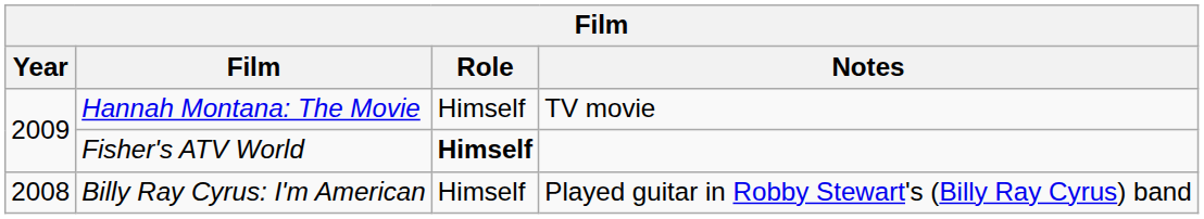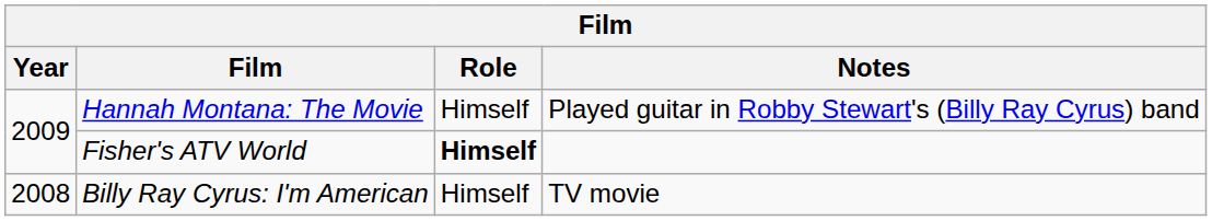 <table class="wikitable">
 <tr>
 <th colspan="4">Film</th>
 </tr>
 <tr>
 <th>Year</th>
 <th>Film</th>
 <th>Role</th>
 <th>Notes</th>
 </tr>
 <tr>
 <td rowspan="2">2009</td>
 <td><em><a href='#'>Hannah Montana: The Movie</a></em></td>
 <td>Himself</td>
-<td>TV movie</td>
+<td>Played guitar in <a href='#'>Robby Stewart</a>'s (<a href='#'>Billy Ray Cyrus</a>) band</td>
 </tr>
 <tr>
 <td><em>Fisher's ATV World</em></td>
 <td><strong>Himself</strong></td>
 </tr>
 <tr>
 <td>2008</td>
 <td><em>Billy Ray Cyrus: I'm American</em></td>
 <td>Himself</td>
-<td>Played guitar in <a href='#'>Robby Stewart</a>'s (<a href='#'>Billy Ray Cyrus</a>) band</td>
+<td>TV movie</td>
 </tr>
 </table>
